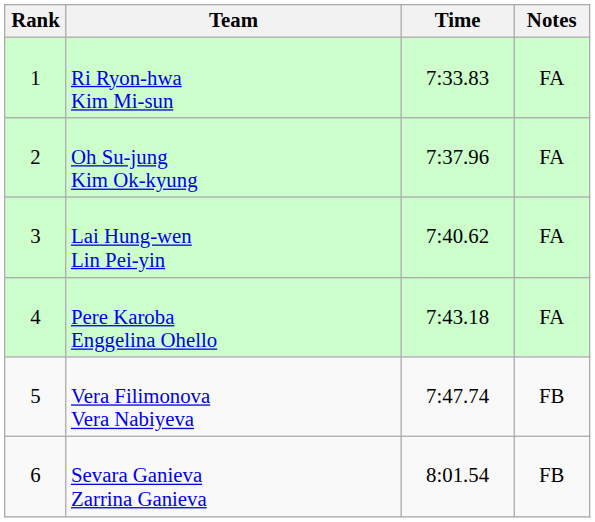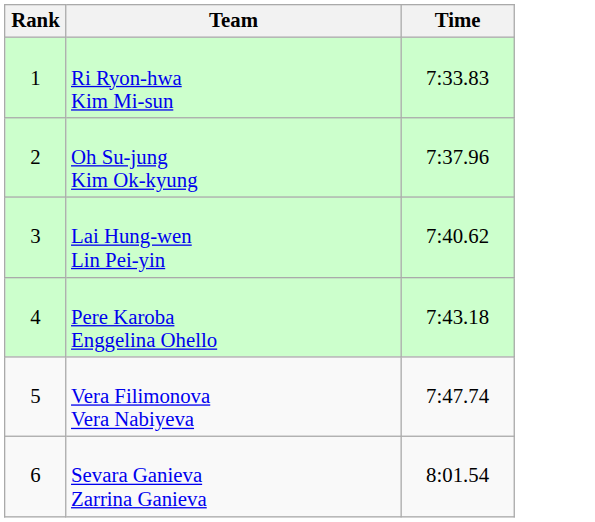 <table class=wikitable style="text-align:center">
 <tr>
 <th width=40>Rank</th>
 <th width=250>Team</th>
 <th width=80>Time</th>
-<th width=50>Notes</th>
 </tr>
 <tr bgcolor="ccffcc">
 <td>1</td>
 <td align=left><br><a href='#'>Ri Ryon-hwa</a><br><a href='#'>Kim Mi-sun</a></td>
 <td>7:33.83</td>
-<td>FA</td>
 </tr>
 <tr bgcolor="ccffcc">
 <td>2</td>
 <td align=left><br><a href='#'>Oh Su-jung</a><br><a href='#'>Kim Ok-kyung</a></td>
 <td>7:37.96</td>
-<td>FA</td>
 </tr>
 <tr bgcolor="ccffcc">
 <td>3</td>
 <td align=left><br><a href='#'>Lai Hung-wen</a><br><a href='#'>Lin Pei-yin</a></td>
 <td>7:40.62</td>
-<td>FA</td>
 </tr>
 <tr bgcolor="ccffcc">
 <td>4</td>
 <td align=left><br><a href='#'>Pere Karoba</a><br><a href='#'>Enggelina Ohello</a></td>
 <td>7:43.18</td>
-<td>FA</td>
 </tr>
 <tr>
 <td>5</td>
 <td align=left><br><a href='#'>Vera Filimonova</a><br><a href='#'>Vera Nabiyeva</a></td>
 <td>7:47.74</td>
-<td>FB</td>
 </tr>
 <tr>
 <td>6</td>
 <td align=left><br><a href='#'>Sevara Ganieva</a><br><a href='#'>Zarrina Ganieva</a></td>
 <td>8:01.54</td>
-<td>FB</td>
 </tr>
 </table>
